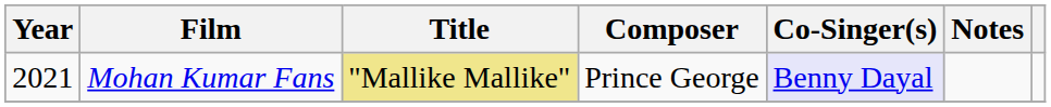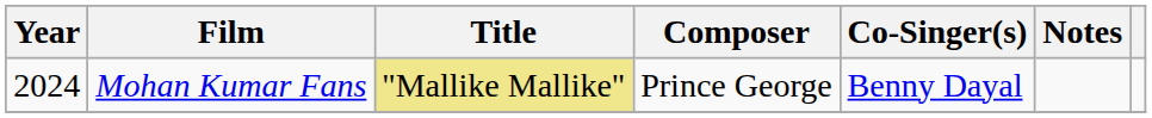 <table class="wikitable sortable">
 <tr>
 <th>Year</th>
 <th>Film</th>
 <th>Title</th>
 <th>Composer</th>
 <th>Co-Singer(s)</th>
 <th>Notes</th>
 <th></th>
 </tr>
 <tr>
-<td>2021</td>
+<td>2024</td>
 <td><em><a href='#'>Mohan Kumar Fans</a></em></td>
 <td style="background: khaki;">"Mallike Mallike"</td>
 <td>Prince George</td>
-<td style="background: lavender;"><a href='#'>Benny Dayal</a></td>
+<td><a href='#'>Benny Dayal</a></td>
 <td></td>
 <td></td>
 </tr>
 <tr>
 </tr>
 </table>
